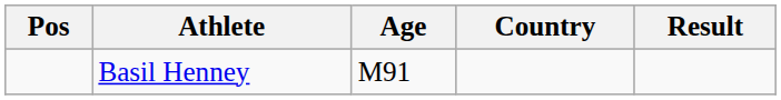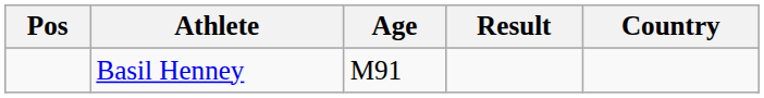 <table class="wikitable"  style="text-align:center; width:50%;">
 <tr>
 <th>Pos</th>
 <th>Athlete</th>
 <th>Age</th>
+<th>Result</th>
 <th>Country</th>
-<th>Result</th>
 </tr>
 <tr>
 <td align=center></td>
 <td align=left><a href='#'>Basil Henney</a></td>
 <td align=left>M91</td>
+<td></td>
 <td align=left></td>
-<td></td>
 </tr>
 </table>
